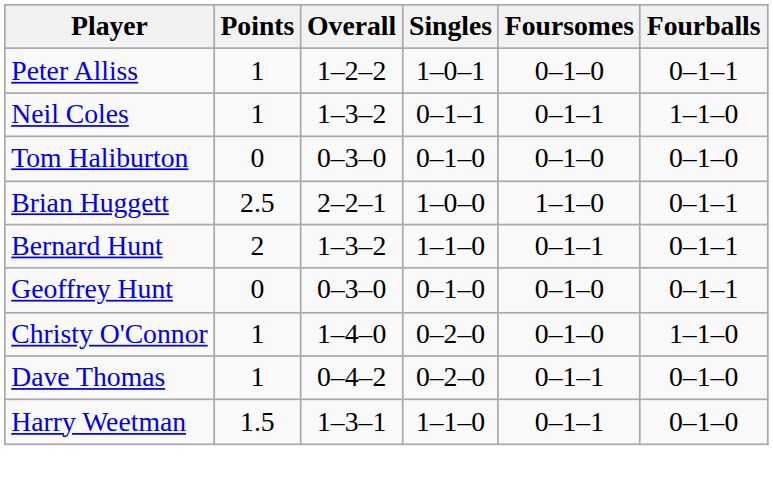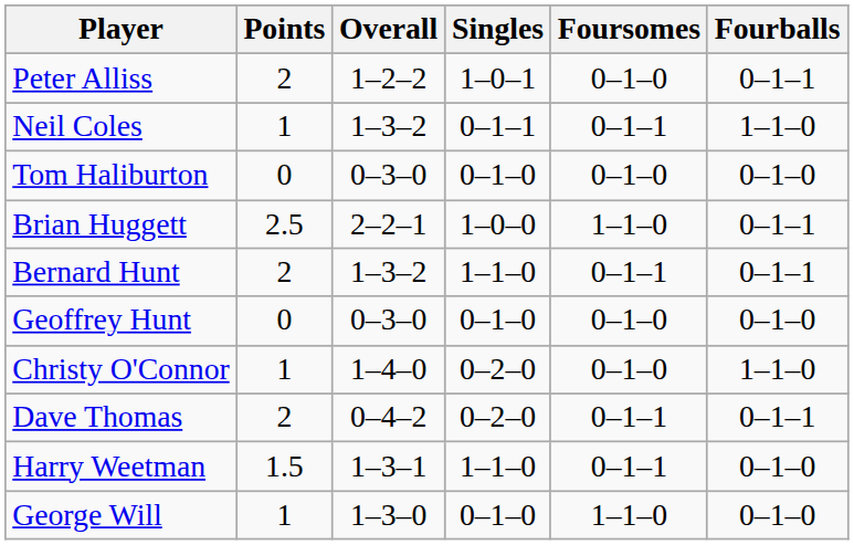 <table class="wikitable sortable" style="text-align:center">
 <tr>
 <th>Player</th>
 <th>Points</th>
 <th>Overall</th>
 <th>Singles</th>
 <th>Foursomes</th>
 <th>Fourballs</th>
 </tr>
 <tr>
 <td align=left><a href='#'>Peter Alliss</a></td>
-<td>1</td>
+<td>2</td>
 <td>1–2–2</td>
 <td>1–0–1</td>
 <td>0–1–0</td>
 <td>0–1–1</td>
 </tr>
 <tr>
 <td align=left><a href='#'>Neil Coles</a></td>
 <td>1</td>
 <td>1–3–2</td>
 <td>0–1–1</td>
 <td>0–1–1</td>
 <td>1–1–0</td>
 </tr>
 <tr>
 <td align=left><a href='#'>Tom Haliburton</a></td>
 <td>0</td>
 <td>0–3–0</td>
 <td>0–1–0</td>
 <td>0–1–0</td>
 <td>0–1–0</td>
 </tr>
 <tr>
 <td align=left><a href='#'>Brian Huggett</a></td>
 <td>2.5</td>
 <td>2–2–1</td>
 <td>1–0–0</td>
 <td>1–1–0</td>
 <td>0–1–1</td>
 </tr>
 <tr>
 <td align=left><a href='#'>Bernard Hunt</a></td>
 <td>2</td>
 <td>1–3–2</td>
 <td>1–1–0</td>
 <td>0–1–1</td>
 <td>0–1–1</td>
 </tr>
 <tr>
 <td align=left><a href='#'>Geoffrey Hunt</a></td>
 <td>0</td>
 <td>0–3–0</td>
 <td>0–1–0</td>
 <td>0–1–0</td>
-<td>0–1–1</td>
+<td>0–1–0</td>
 </tr>
 <tr>
 <td align=left><a href='#'>Christy O'Connor</a></td>
 <td>1</td>
 <td>1–4–0</td>
 <td>0–2–0</td>
 <td>0–1–0</td>
 <td>1–1–0</td>
 </tr>
 <tr>
 <td align=left><a href='#'>Dave Thomas</a></td>
-<td>1</td>
+<td>2</td>
 <td>0–4–2</td>
 <td>0–2–0</td>
 <td>0–1–1</td>
-<td>0–1–0</td>
+<td>0–1–1</td>
 </tr>
 <tr>
 <td align=left><a href='#'>Harry Weetman</a></td>
 <td>1.5</td>
 <td>1–3–1</td>
 <td>1–1–0</td>
 <td>0–1–1</td>
 <td>0–1–0</td>
 </tr>
+<tr>
+<td align=left><a href='#'>George Will</a></td>
+<td>1</td>
+<td>1–3–0</td>
+<td>0–1–0</td>
+<td>1–1–0</td>
+<td>0–1–0</td>
+</tr>
 </table>
